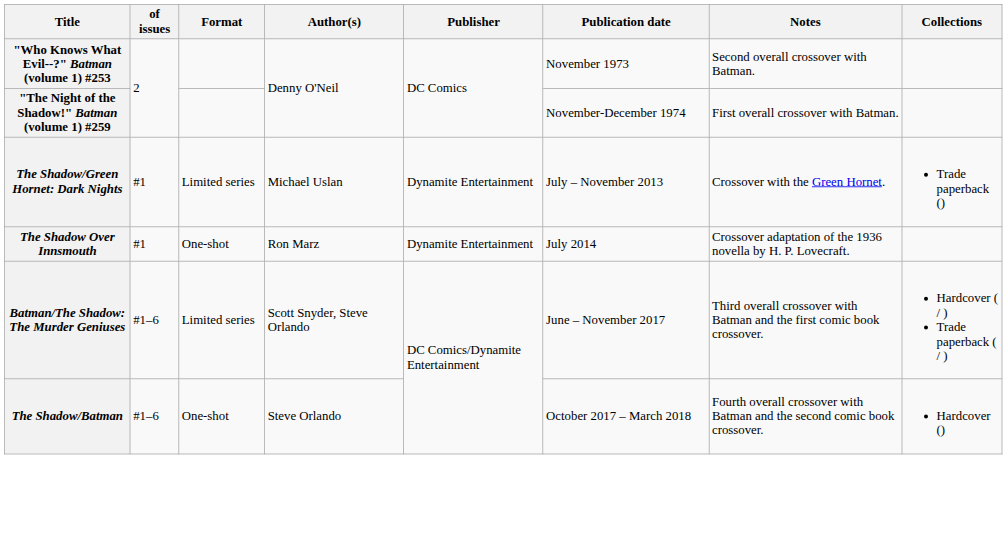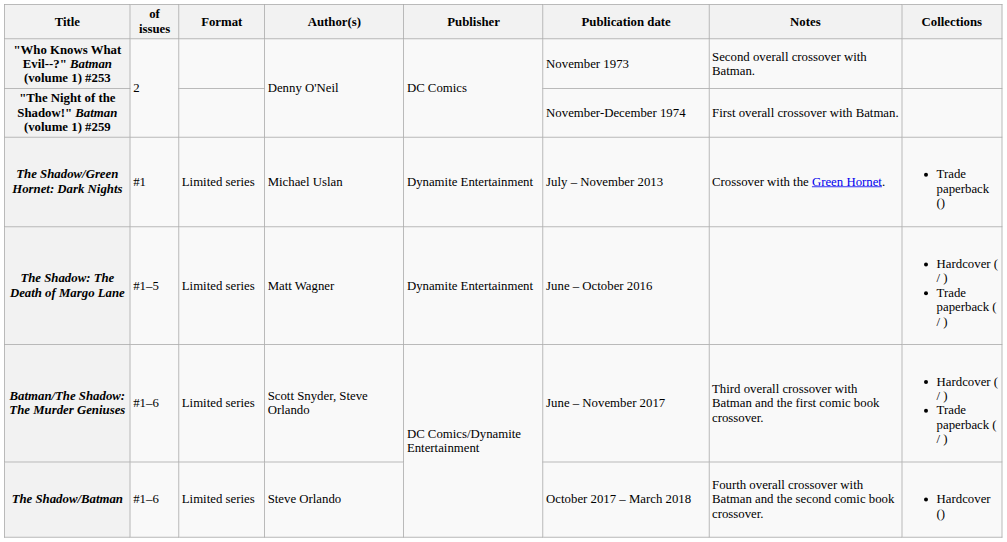 <table class="wikitable">
 <tr>
 <th>Title</th>
 <th style="width:40pt"> of issues</th>
 <th style="width:75pt">Format</th>
 <th style="width:125pt">Author(s)</th>
 <th style="width:125pt">Publisher</th>
 <th style="width:150pt">Publication date</th>
 <th style="width:175pt">Notes</th>
 <th>Collections</th>
 </tr>
 <tr>
 <th>"Who Knows What Evil--?" <em>Batman</em> (volume 1) #253</th>
 <td rowspan="2">2</td>
 <td></td>
 <td rowspan="2">Denny O'Neil</td>
 <td rowspan="2">DC Comics</td>
 <td>November 1973</td>
 <td>Second overall crossover with Batman.</td>
 <td></td>
 </tr>
 <tr>
 <th>"The Night of the Shadow!" <em>Batman</em> (volume 1) #259</th>
 <td></td>
 <td>November-December 1974</td>
 <td>First overall crossover with Batman.</td>
 <td></td>
 </tr>
 <tr>
 <th><em>The Shadow/Green Hornet: Dark Nights</em></th>
 <td>#1</td>
 <td>Limited series</td>
 <td>Michael Uslan</td>
 <td>Dynamite Entertainment</td>
 <td>July – November 2013</td>
 <td>Crossover with the <a href='#'>Green Hornet</a>.</td>
 <td><br><ul><li>Trade paperback ()</li></ul></td>
 </tr>
 <tr>
-<th><em>The Shadow Over Innsmouth</em></th>
-<td>#1</td>
-<td>One-shot</td>
-<td>Ron Marz</td>
+<th><em>The Shadow: The Death of Margo Lane</em></th>
+<td>#1–5</td>
+<td>Limited series</td>
+<td>Matt Wagner</td>
 <td>Dynamite Entertainment</td>
-<td>July 2014</td>
-<td>Crossover adaptation of the 1936 novella by H. P. Lovecraft.</td>
+<td>June – October 2016</td>
 <td></td>
+<td><br><ul><li>Hardcover ( / )</li><li>Trade paperback ( / )</li></ul></td>
 </tr>
 <tr>
 <th><em>Batman/The Shadow: The Murder Geniuses</em></th>
 <td>#1–6</td>
 <td>Limited series</td>
 <td>Scott Snyder, Steve Orlando</td>
 <td rowspan="2">DC Comics/Dynamite Entertainment</td>
 <td>June – November 2017</td>
 <td>Third overall crossover with Batman and the first comic book crossover.</td>
 <td><br><ul><li>Hardcover ( / )</li><li>Trade paperback ( / )</li></ul></td>
 </tr>
 <tr>
 <th><em>The Shadow/Batman</em></th>
 <td>#1–6</td>
-<td>One-shot</td>
+<td>Limited series</td>
 <td>Steve Orlando</td>
 <td>October 2017 – March 2018</td>
 <td>Fourth overall crossover with Batman and the second comic book crossover.</td>
 <td><br><ul><li>Hardcover ()</li></ul></td>
 </tr>
 </table>
